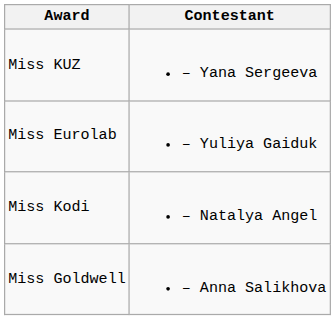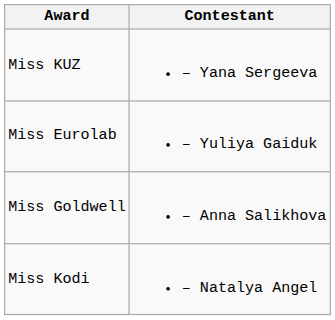 <table class="wikitable sortable" style="font-size: 95%;">
 <tr>
 <th>Award</th>
 <th>Contestant</th>
 </tr>
 <tr>
 <td>Miss KUZ</td>
 <td><br><ul><li> – Yana Sergeeva</li></ul></td>
 </tr>
 <tr>
 <td>Miss Eurolab</td>
 <td><br><ul><li> – Yuliya Gaiduk</li></ul></td>
 </tr>
 <tr>
+<td>Miss Goldwell</td>
+<td><br><ul><li> – Anna Salikhova</li></ul></td>
+</tr>
+<tr>
 <td>Miss Kodi</td>
 <td><br><ul><li> – Natalya Angel</li></ul></td>
 </tr>
-<tr>
-<td>Miss Goldwell</td>
-<td><br><ul><li> – Anna Salikhova</li></ul></td>
-</tr>
 </table>
